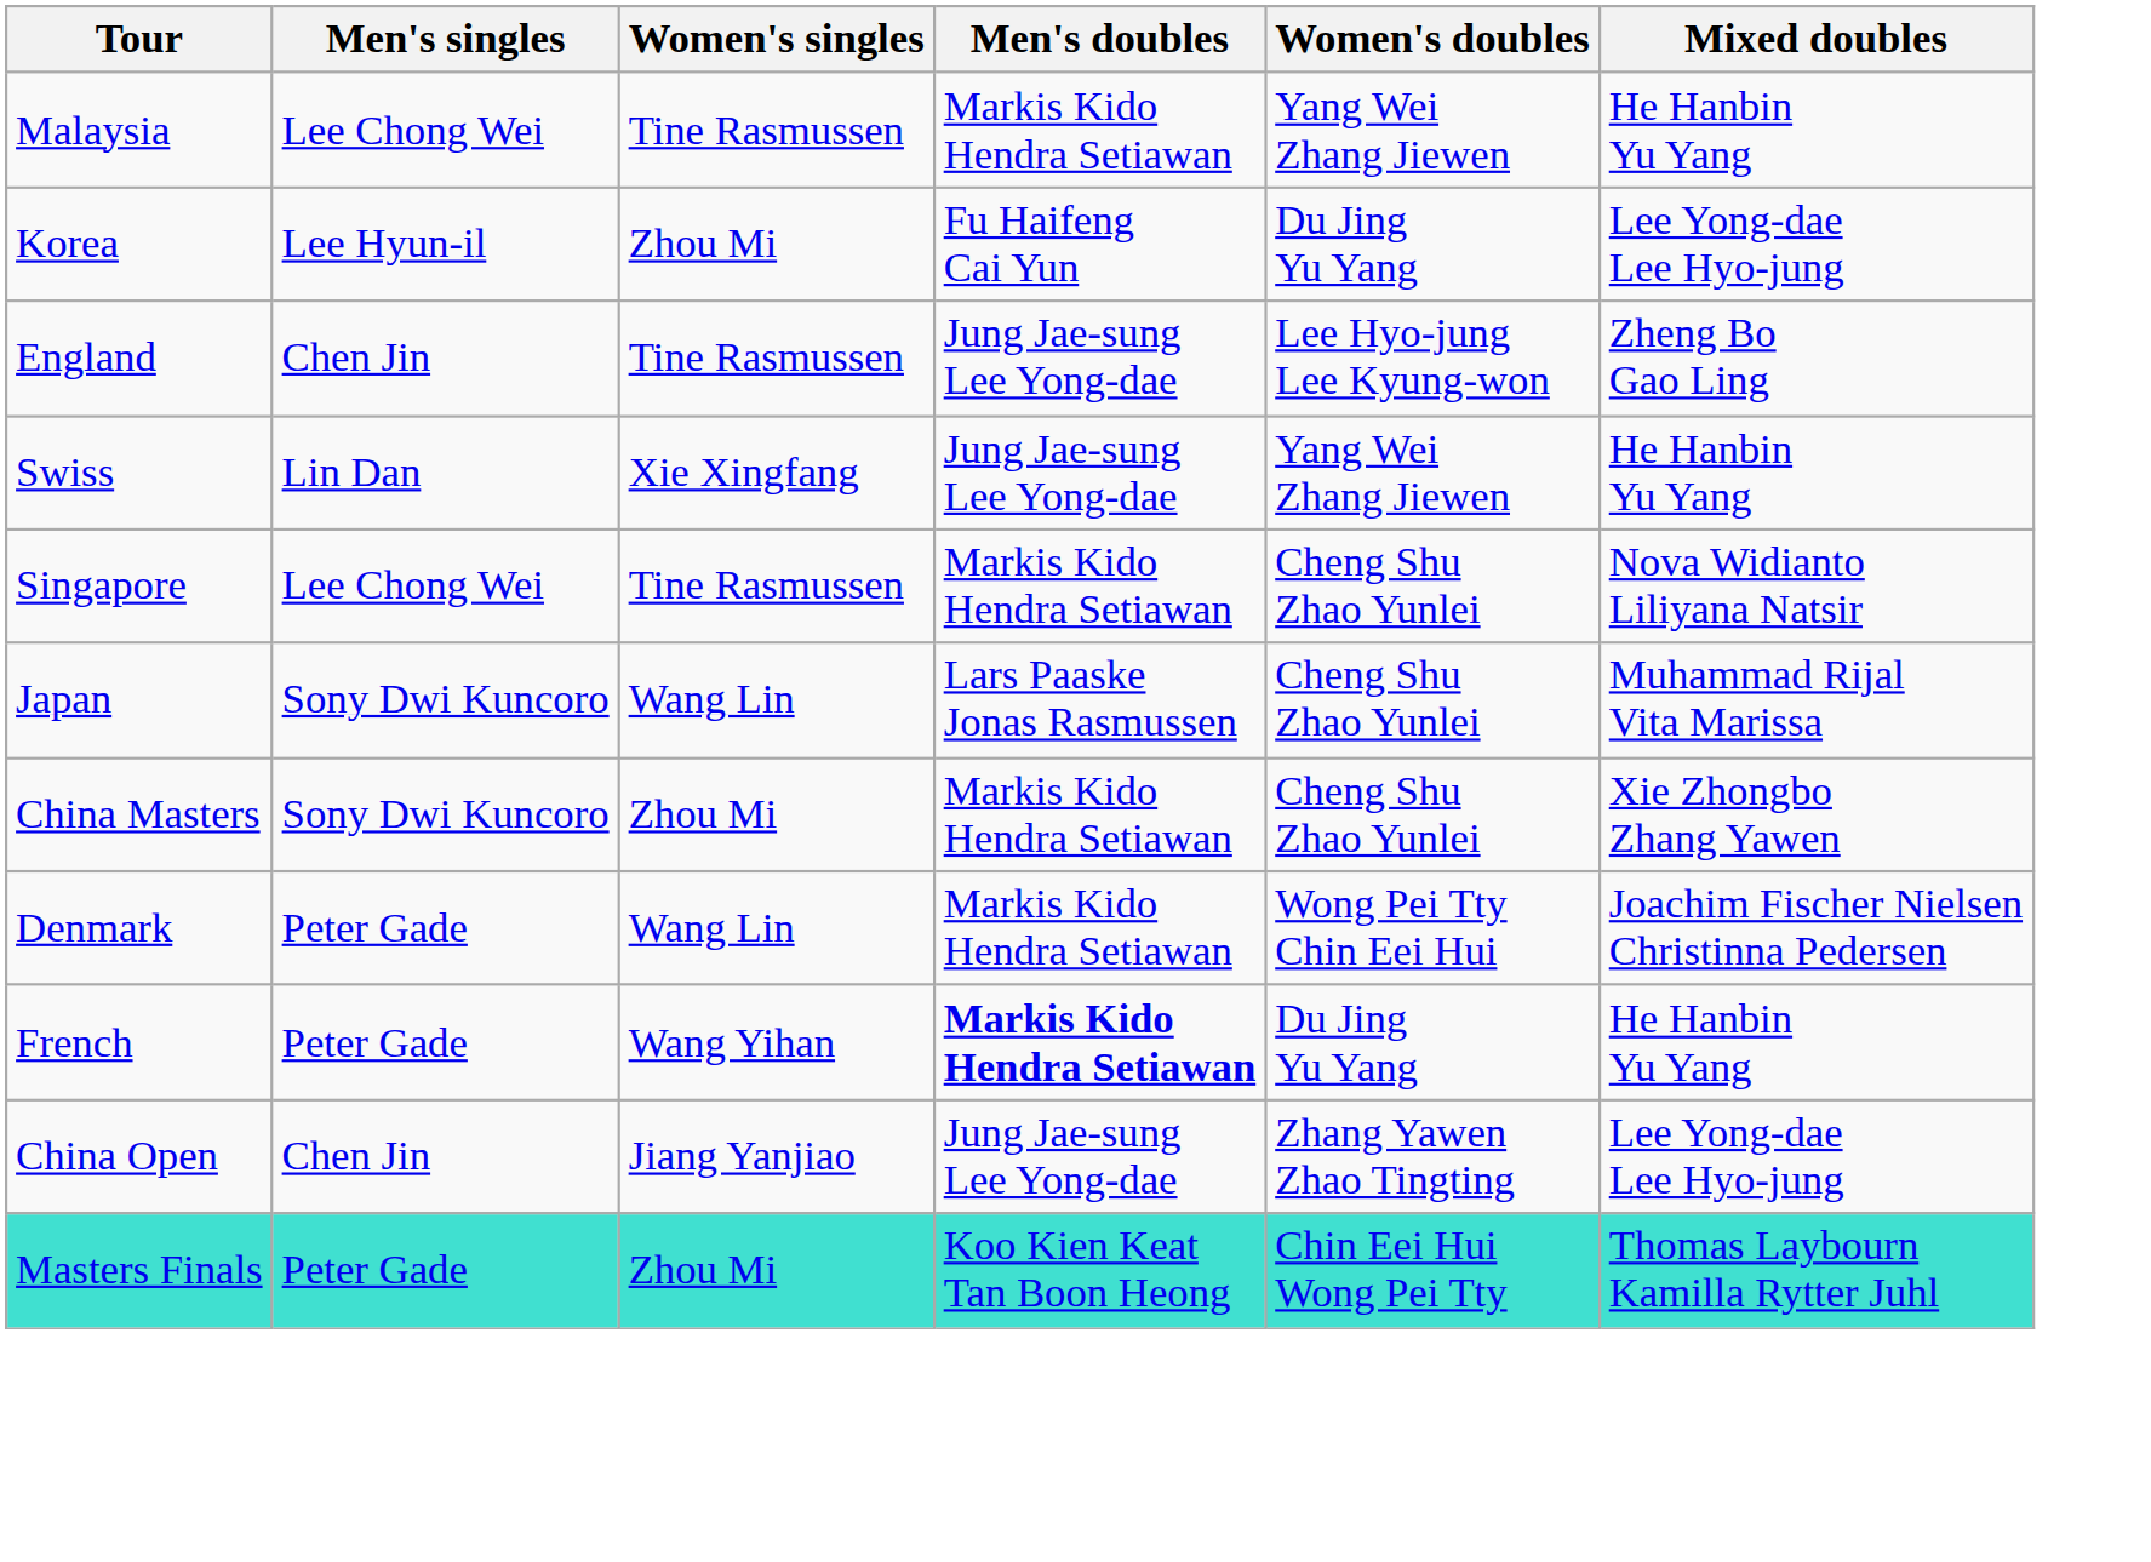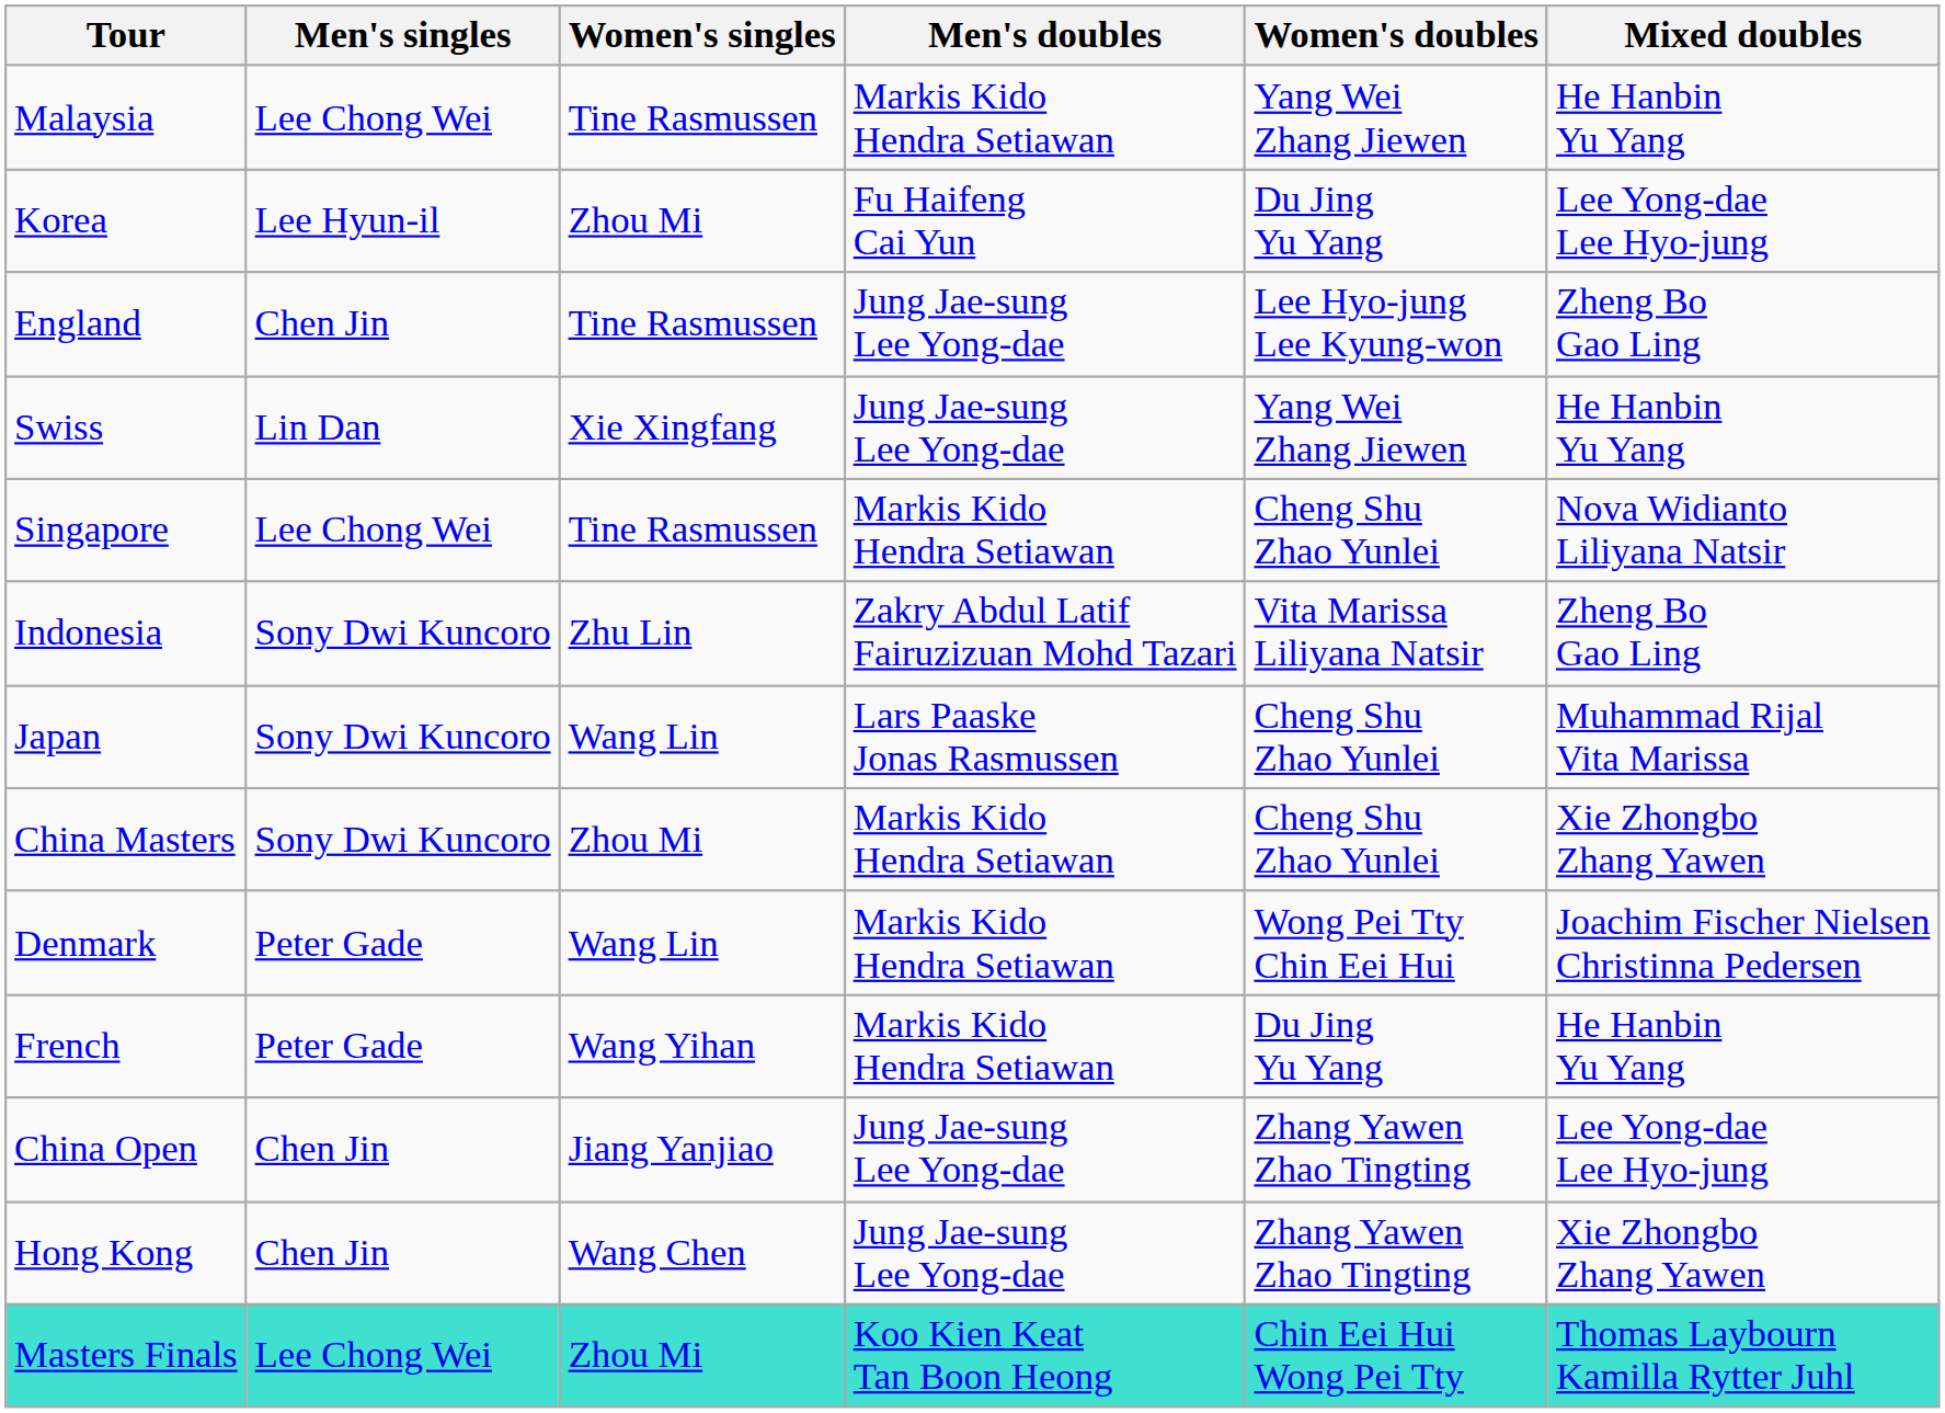 <table class="wikitable sortable">
 <tr>
 <th>Tour</th>
 <th>Men's singles</th>
 <th>Women's singles</th>
 <th>Men's doubles</th>
 <th>Women's doubles</th>
 <th>Mixed doubles</th>
 </tr>
 <tr>
 <td><a href='#'>Malaysia</a></td>
 <td> <a href='#'>Lee Chong Wei</a></td>
 <td> <a href='#'>Tine Rasmussen</a></td>
 <td> <a href='#'>Markis Kido</a> <br>  <a href='#'>Hendra Setiawan</a></td>
 <td> <a href='#'>Yang Wei</a> <br>  <a href='#'>Zhang Jiewen</a></td>
 <td> <a href='#'>He Hanbin</a> <br>  <a href='#'>Yu Yang</a></td>
 </tr>
 <tr>
 <td><a href='#'>Korea</a></td>
 <td> <a href='#'>Lee Hyun-il</a></td>
 <td> <a href='#'>Zhou Mi</a></td>
 <td> <a href='#'>Fu Haifeng</a> <br>  <a href='#'>Cai Yun</a></td>
 <td> <a href='#'>Du Jing</a> <br>  <a href='#'>Yu Yang</a></td>
 <td> <a href='#'>Lee Yong-dae</a> <br>  <a href='#'>Lee Hyo-jung</a></td>
 </tr>
 <tr>
 <td><a href='#'>England</a></td>
 <td> <a href='#'>Chen Jin</a></td>
 <td> <a href='#'>Tine Rasmussen</a></td>
 <td> <a href='#'>Jung Jae-sung</a> <br>  <a href='#'>Lee Yong-dae</a></td>
 <td> <a href='#'>Lee Hyo-jung</a> <br>  <a href='#'>Lee Kyung-won</a></td>
 <td> <a href='#'>Zheng Bo</a> <br>  <a href='#'>Gao Ling</a></td>
 </tr>
 <tr>
 <td><a href='#'>Swiss</a></td>
 <td> <a href='#'>Lin Dan</a></td>
 <td> <a href='#'>Xie Xingfang</a></td>
 <td> <a href='#'>Jung Jae-sung</a> <br>  <a href='#'>Lee Yong-dae</a></td>
 <td> <a href='#'>Yang Wei</a> <br>  <a href='#'>Zhang Jiewen</a></td>
 <td> <a href='#'>He Hanbin</a> <br>  <a href='#'>Yu Yang</a></td>
 </tr>
 <tr>
 <td><a href='#'>Singapore</a></td>
 <td> <a href='#'>Lee Chong Wei</a></td>
 <td> <a href='#'>Tine Rasmussen</a></td>
 <td> <a href='#'>Markis Kido</a> <br>  <a href='#'>Hendra Setiawan</a></td>
 <td> <a href='#'>Cheng Shu</a> <br>  <a href='#'>Zhao Yunlei</a></td>
 <td> <a href='#'>Nova Widianto</a> <br>  <a href='#'>Liliyana Natsir</a></td>
 </tr>
 <tr>
+<td><a href='#'>Indonesia</a></td>
+<td> <a href='#'>Sony Dwi Kuncoro</a></td>
+<td> <a href='#'>Zhu Lin</a></td>
+<td> <a href='#'>Zakry Abdul Latif</a> <br>  <a href='#'>Fairuzizuan Mohd Tazari</a></td>
+<td> <a href='#'>Vita Marissa</a> <br>  <a href='#'>Liliyana Natsir</a></td>
+<td> <a href='#'>Zheng Bo</a> <br>  <a href='#'>Gao Ling</a></td>
+</tr>
+<tr>
 <td><a href='#'>Japan</a></td>
 <td> <a href='#'>Sony Dwi Kuncoro</a></td>
 <td> <a href='#'>Wang Lin</a></td>
 <td> <a href='#'>Lars Paaske</a> <br>  <a href='#'>Jonas Rasmussen</a></td>
 <td> <a href='#'>Cheng Shu</a> <br>  <a href='#'>Zhao Yunlei</a></td>
 <td> <a href='#'>Muhammad Rijal</a> <br>  <a href='#'>Vita Marissa</a></td>
 </tr>
 <tr>
 <td><a href='#'>China Masters</a></td>
 <td> <a href='#'>Sony Dwi Kuncoro</a></td>
 <td> <a href='#'>Zhou Mi</a></td>
 <td> <a href='#'>Markis Kido</a> <br>  <a href='#'>Hendra Setiawan</a></td>
 <td> <a href='#'>Cheng Shu</a> <br>  <a href='#'>Zhao Yunlei</a></td>
 <td> <a href='#'>Xie Zhongbo</a> <br>  <a href='#'>Zhang Yawen</a></td>
 </tr>
 <tr>
 <td><a href='#'>Denmark</a></td>
 <td> <a href='#'>Peter Gade</a></td>
 <td> <a href='#'>Wang Lin</a></td>
 <td> <a href='#'>Markis Kido</a> <br>  <a href='#'>Hendra Setiawan</a></td>
 <td> <a href='#'>Wong Pei Tty</a> <br>  <a href='#'>Chin Eei Hui</a></td>
 <td> <a href='#'>Joachim Fischer Nielsen</a> <br>  <a href='#'>Christinna Pedersen</a></td>
 </tr>
 <tr>
 <td><a href='#'>French</a></td>
 <td> <a href='#'>Peter Gade</a></td>
 <td> <a href='#'>Wang Yihan</a></td>
-<td><strong> <a href='#'>Markis Kido</a> <br>  <a href='#'>Hendra Setiawan</a></strong></td>
+<td> <a href='#'>Markis Kido</a> <br>  <a href='#'>Hendra Setiawan</a></td>
 <td> <a href='#'>Du Jing</a> <br>  <a href='#'>Yu Yang</a></td>
 <td> <a href='#'>He Hanbin</a> <br>  <a href='#'>Yu Yang</a></td>
 </tr>
 <tr>
 <td><a href='#'>China Open</a></td>
 <td> <a href='#'>Chen Jin</a></td>
 <td> <a href='#'>Jiang Yanjiao</a></td>
 <td> <a href='#'>Jung Jae-sung</a> <br>  <a href='#'>Lee Yong-dae</a></td>
 <td> <a href='#'>Zhang Yawen</a> <br>  <a href='#'>Zhao Tingting</a></td>
 <td> <a href='#'>Lee Yong-dae</a> <br>  <a href='#'>Lee Hyo-jung</a></td>
 </tr>
+<tr>
+<td><a href='#'>Hong Kong</a></td>
+<td> <a href='#'>Chen Jin</a></td>
+<td> <a href='#'>Wang Chen</a></td>
+<td> <a href='#'>Jung Jae-sung</a> <br>  <a href='#'>Lee Yong-dae</a></td>
+<td> <a href='#'>Zhang Yawen</a> <br>  <a href='#'>Zhao Tingting</a></td>
+<td> <a href='#'>Xie Zhongbo</a> <br>  <a href='#'>Zhang Yawen</a></td>
+</tr>
 <tr bgcolor="turquoise">
 <td><a href='#'>Masters Finals</a></td>
-<td> <a href='#'>Peter Gade</a></td>
+<td> <a href='#'>Lee Chong Wei</a></td>
 <td> <a href='#'>Zhou Mi</a></td>
 <td> <a href='#'>Koo Kien Keat</a> <br>  <a href='#'>Tan Boon Heong</a></td>
 <td> <a href='#'>Chin Eei Hui</a> <br>  <a href='#'>Wong Pei Tty</a></td>
 <td> <a href='#'>Thomas Laybourn</a> <br>  <a href='#'>Kamilla Rytter Juhl</a></td>
 </tr>
 </table>
